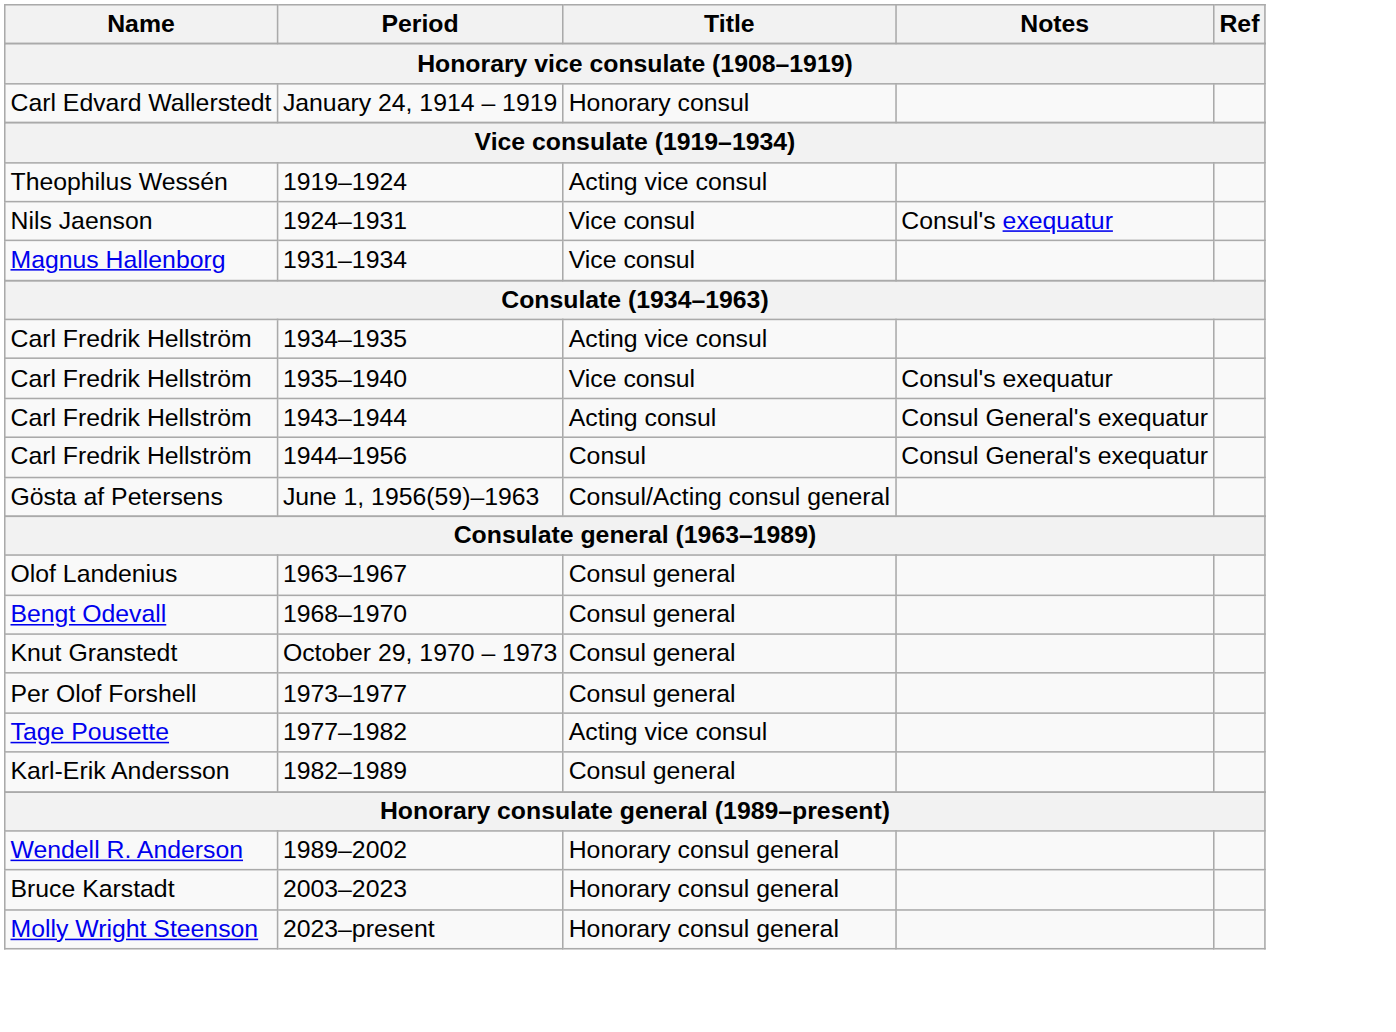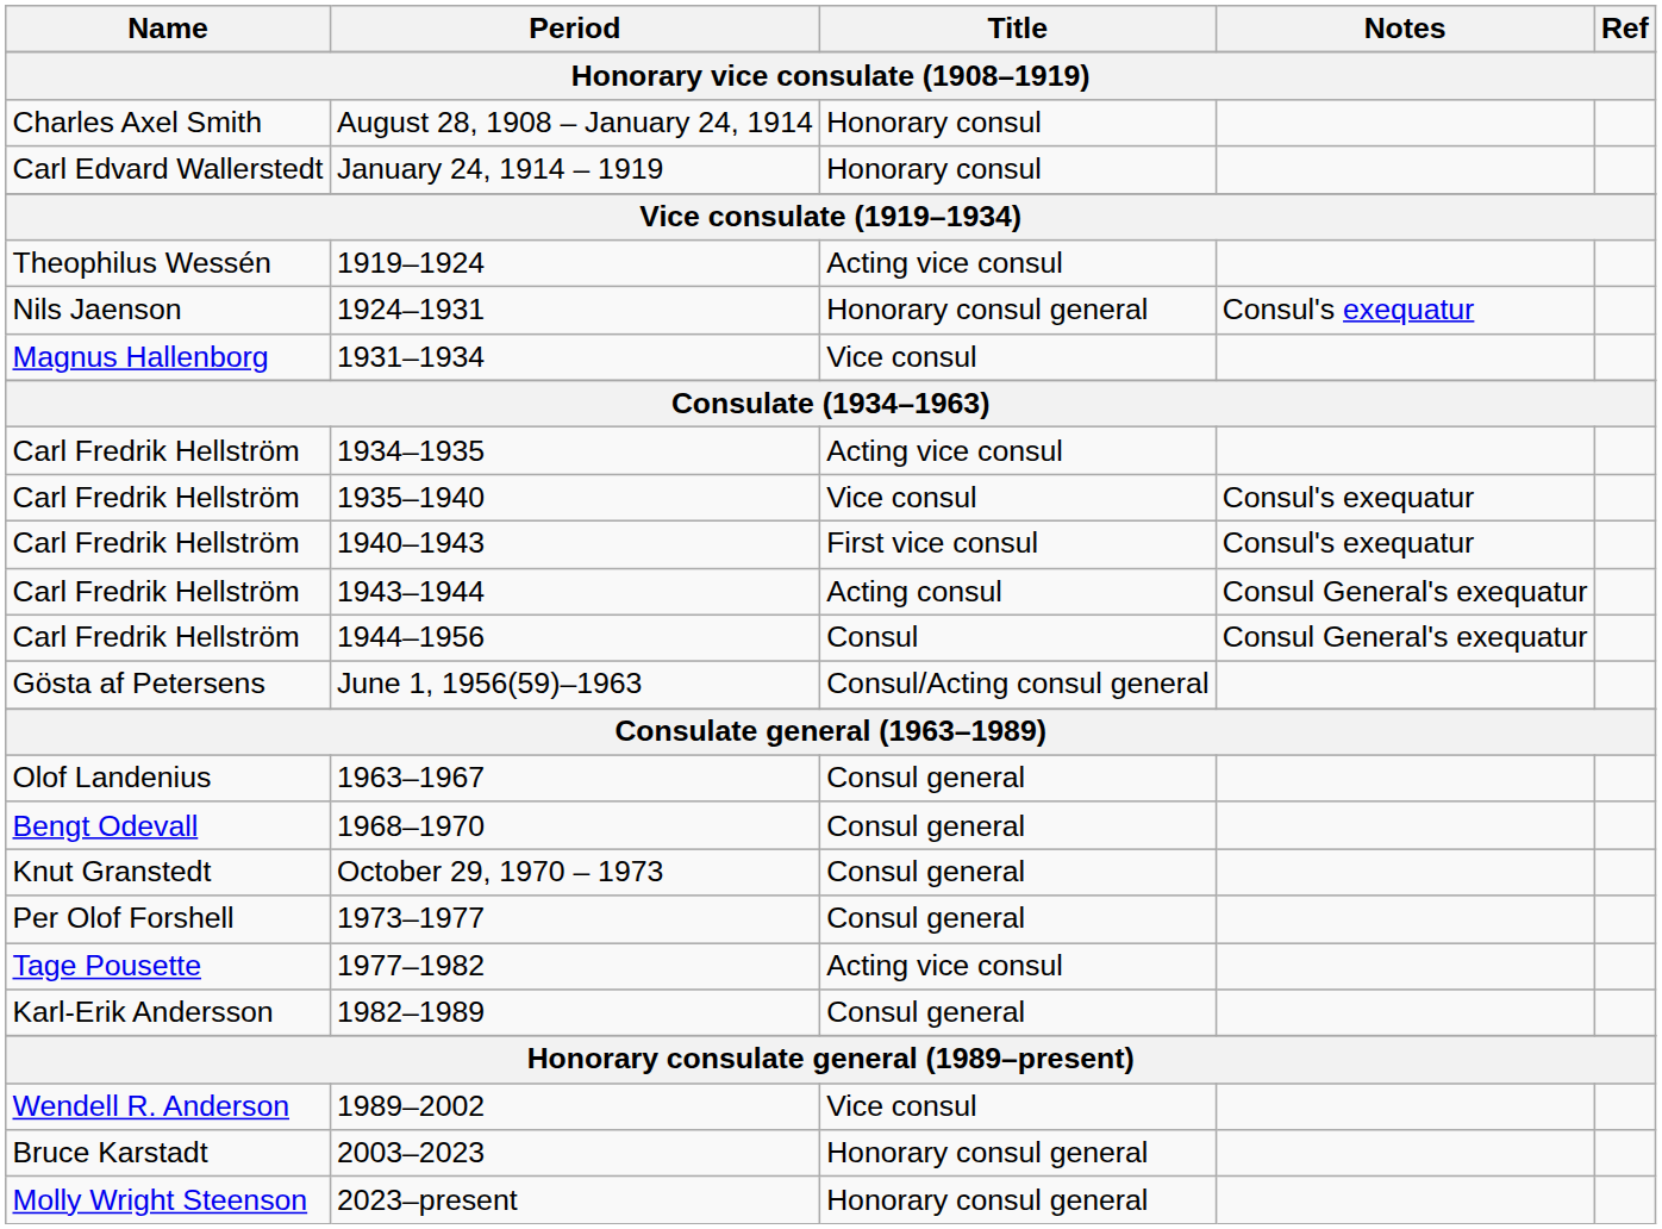 <table class="wikitable">
 <tr>
 <th>Name</th>
 <th>Period</th>
 <th>Title</th>
 <th>Notes</th>
 <th>Ref</th>
 </tr>
 <tr>
 </tr>
 <tr style="text-align:center;">
 <th colspan=5>Honorary vice consulate (1908–1919)</th>
+</tr>
+<tr>
+<td>Charles Axel Smith</td>
+<td>August 28, 1908 – January 24, 1914</td>
+<td>Honorary consul</td>
+<td></td>
+<td></td>
 </tr>
 <tr>
 <td>Carl Edvard Wallerstedt</td>
 <td>January 24, 1914 – 1919</td>
 <td>Honorary consul</td>
 <td></td>
 <td></td>
 </tr>
 <tr>
 </tr>
 <tr style="text-align:center;">
 <th colspan=5>Vice consulate (1919–1934)</th>
 </tr>
 <tr>
 <td>Theophilus Wessén</td>
 <td>1919–1924</td>
 <td>Acting vice consul</td>
 <td></td>
 <td></td>
 </tr>
 <tr>
 <td>Nils Jaenson</td>
 <td>1924–1931</td>
-<td>Vice consul</td>
+<td>Honorary consul general</td>
 <td>Consul's <a href='#'>exequatur</a></td>
 <td></td>
 </tr>
 <tr>
 <td><a href='#'>Magnus Hallenborg</a></td>
 <td>1931–1934</td>
 <td>Vice consul</td>
 <td></td>
 <td></td>
 </tr>
 <tr>
 </tr>
 <tr style="text-align:center;">
 <th colspan=5>Consulate (1934–1963)</th>
 </tr>
 <tr>
 <td>Carl Fredrik Hellström</td>
 <td>1934–1935</td>
 <td>Acting vice consul</td>
 <td></td>
 <td></td>
 </tr>
 <tr>
 <td>Carl Fredrik Hellström</td>
 <td>1935–1940</td>
 <td>Vice consul</td>
+<td>Consul's exequatur</td>
+<td></td>
+</tr>
+<tr>
+<td>Carl Fredrik Hellström</td>
+<td>1940–1943</td>
+<td>First vice consul</td>
 <td>Consul's exequatur</td>
 <td></td>
 </tr>
 <tr>
 <td>Carl Fredrik Hellström</td>
 <td>1943–1944</td>
 <td>Acting consul</td>
 <td>Consul General's exequatur</td>
 <td></td>
 </tr>
 <tr>
 <td>Carl Fredrik Hellström</td>
 <td>1944–1956</td>
 <td>Consul</td>
 <td>Consul General's exequatur</td>
 <td></td>
 </tr>
 <tr>
 <td>Gösta af Petersens</td>
 <td>June 1, 1956(59)–1963</td>
 <td>Consul/Acting consul general</td>
 <td></td>
 <td></td>
 </tr>
 <tr>
 </tr>
 <tr style="text-align:center;">
 <th colspan=5>Consulate general (1963–1989)</th>
 </tr>
 <tr>
 <td>Olof Landenius</td>
 <td>1963–1967</td>
 <td>Consul general</td>
 <td></td>
 <td></td>
 </tr>
 <tr>
 <td><a href='#'>Bengt Odevall</a></td>
 <td>1968–1970</td>
 <td>Consul general</td>
 <td></td>
 <td></td>
 </tr>
 <tr>
 <td>Knut Granstedt</td>
 <td>October 29, 1970 – 1973</td>
 <td>Consul general</td>
 <td></td>
 <td></td>
 </tr>
 <tr>
 <td>Per Olof Forshell</td>
 <td>1973–1977</td>
 <td>Consul general</td>
 <td></td>
 <td></td>
 </tr>
 <tr>
 <td><a href='#'>Tage Pousette</a></td>
 <td>1977–1982</td>
 <td>Acting vice consul</td>
 <td></td>
 <td></td>
 </tr>
 <tr>
 <td>Karl-Erik Andersson</td>
 <td>1982–1989</td>
 <td>Consul general</td>
 <td></td>
 <td></td>
 </tr>
 <tr>
 </tr>
 <tr style="text-align:center;">
 <th colspan=5>Honorary consulate general (1989–present)</th>
 </tr>
 <tr>
 <td><a href='#'>Wendell R. Anderson</a></td>
 <td>1989–2002</td>
-<td>Honorary consul general</td>
+<td>Vice consul</td>
 <td></td>
 <td></td>
 </tr>
 <tr>
 <td>Bruce Karstadt</td>
 <td>2003–2023</td>
 <td>Honorary consul general</td>
 <td></td>
 <td></td>
 </tr>
 <tr>
 <td><a href='#'>Molly Wright Steenson</a></td>
 <td>2023–present</td>
 <td>Honorary consul general</td>
 <td></td>
 <td></td>
 </tr>
 </table>
